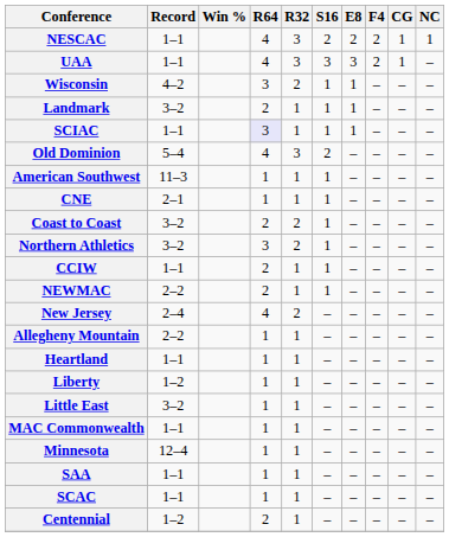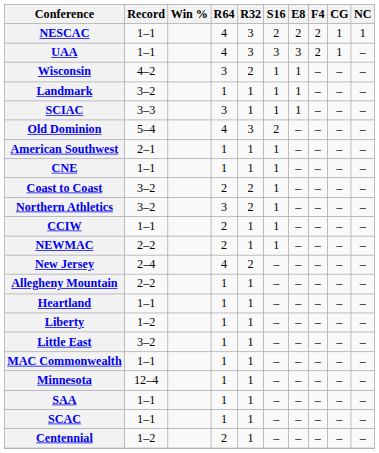 <table class="wikitable sortable plainrowheaders" style="text-align:center;">
 <tr>
 <th scope="col">Conference</th>
 <th scope="col">Record</th>
 <th scope="col">Win %</th>
 <th scope="col">R64</th>
 <th scope="col">R32</th>
 <th scope="col">S16</th>
 <th scope="col">E8</th>
 <th scope="col">F4</th>
 <th scope="col">CG</th>
 <th scope="col">NC</th>
 </tr>
 <tr>
 <th scope="row"><a href='#'>NESCAC</a></th>
 <td>1–1</td>
 <td></td>
 <td>4</td>
 <td>3</td>
 <td>2</td>
 <td>2</td>
 <td>2</td>
 <td>1</td>
 <td>1</td>
 </tr>
 <tr>
 <th scope="row"><a href='#'>UAA</a></th>
 <td>1–1</td>
 <td></td>
 <td>4</td>
 <td>3</td>
 <td>3</td>
 <td>3</td>
 <td>2</td>
 <td>1</td>
 <td>–</td>
 </tr>
 <tr>
 <th scope="row"><a href='#'>Wisconsin</a></th>
 <td>4–2</td>
 <td></td>
 <td>3</td>
 <td>2</td>
 <td>1</td>
 <td>1</td>
 <td>–</td>
 <td>–</td>
 <td>–</td>
 </tr>
 <tr>
 <th scope="row"><a href='#'>Landmark</a></th>
 <td>3–2</td>
 <td></td>
-<td>2</td>
+<td>1</td>
 <td>1</td>
 <td>1</td>
 <td>1</td>
 <td>–</td>
 <td>–</td>
 <td>–</td>
 </tr>
 <tr>
 <th scope="row"><a href='#'>SCIAC</a></th>
-<td>1–1</td>
+<td>3–3</td>
 <td></td>
-<td style="background: lavender;">3</td>
+<td>3</td>
 <td>1</td>
 <td>1</td>
 <td>1</td>
 <td>–</td>
 <td>–</td>
 <td>–</td>
 </tr>
 <tr>
 <th scope="row"><a href='#'>Old Dominion</a></th>
 <td>5–4</td>
 <td></td>
 <td>4</td>
 <td>3</td>
 <td>2</td>
 <td>–</td>
 <td>–</td>
 <td>–</td>
 <td>–</td>
 </tr>
 <tr>
 <th scope="row"><a href='#'>American Southwest</a></th>
-<td>11–3</td>
+<td>2–1</td>
 <td></td>
 <td>1</td>
 <td>1</td>
 <td>1</td>
 <td>–</td>
 <td>–</td>
 <td>–</td>
 <td>–</td>
 </tr>
 <tr>
 <th scope="row"><a href='#'>CNE</a></th>
-<td>2–1</td>
+<td>1–1</td>
 <td></td>
 <td>1</td>
 <td>1</td>
 <td>1</td>
 <td>–</td>
 <td>–</td>
 <td>–</td>
 <td>–</td>
 </tr>
 <tr>
 <th scope="row"><a href='#'>Coast to Coast</a></th>
 <td>3–2</td>
 <td></td>
 <td>2</td>
 <td>2</td>
 <td>1</td>
 <td>–</td>
 <td>–</td>
 <td>–</td>
 <td>–</td>
 </tr>
 <tr>
 <th scope="row"><a href='#'>Northern Athletics</a></th>
 <td>3–2</td>
 <td></td>
 <td>3</td>
 <td>2</td>
 <td>1</td>
 <td>–</td>
 <td>–</td>
 <td>–</td>
 <td>–</td>
 </tr>
 <tr>
 <th scope="row"><a href='#'>CCIW</a></th>
 <td>1–1</td>
 <td></td>
 <td>2</td>
 <td>1</td>
 <td>1</td>
 <td>–</td>
 <td>–</td>
 <td>–</td>
 <td>–</td>
 </tr>
 <tr>
 <th scope="row"><a href='#'>NEWMAC</a></th>
 <td>2–2</td>
 <td></td>
 <td>2</td>
 <td>1</td>
 <td>1</td>
 <td>–</td>
 <td>–</td>
 <td>–</td>
 <td>–</td>
 </tr>
 <tr>
 <th scope="row"><a href='#'>New Jersey</a></th>
 <td>2–4</td>
 <td></td>
 <td>4</td>
 <td>2</td>
 <td>–</td>
 <td>–</td>
 <td>–</td>
 <td>–</td>
 <td>–</td>
 </tr>
 <tr>
 <th scope="row"><a href='#'>Allegheny Mountain</a></th>
 <td>2–2</td>
 <td></td>
 <td>1</td>
 <td>1</td>
 <td>–</td>
 <td>–</td>
 <td>–</td>
 <td>–</td>
 <td>–</td>
 </tr>
 <tr>
 <th scope="row"><a href='#'>Heartland</a></th>
 <td>1–1</td>
 <td></td>
 <td>1</td>
 <td>1</td>
 <td>–</td>
 <td>–</td>
 <td>–</td>
 <td>–</td>
 <td>–</td>
 </tr>
 <tr>
 <th scope="row"><a href='#'>Liberty</a></th>
 <td>1–2</td>
 <td></td>
 <td>1</td>
 <td>1</td>
 <td>–</td>
 <td>–</td>
 <td>–</td>
 <td>–</td>
 <td>–</td>
 </tr>
 <tr>
 <th scope="row"><a href='#'>Little East</a></th>
 <td>3–2</td>
 <td></td>
 <td>1</td>
 <td>1</td>
 <td>–</td>
 <td>–</td>
 <td>–</td>
 <td>–</td>
 <td>–</td>
 </tr>
 <tr>
 <th scope="row"><a href='#'>MAC Commonwealth</a></th>
 <td>1–1</td>
 <td></td>
 <td>1</td>
 <td>1</td>
 <td>–</td>
 <td>–</td>
 <td>–</td>
 <td>–</td>
 <td>–</td>
 </tr>
 <tr>
 <th scope="row"><a href='#'>Minnesota</a></th>
 <td>12–4</td>
 <td></td>
 <td>1</td>
 <td>1</td>
 <td>–</td>
 <td>–</td>
 <td>–</td>
 <td>–</td>
 <td>–</td>
 </tr>
 <tr>
 <th scope="row"><a href='#'>SAA</a></th>
 <td>1–1</td>
 <td></td>
 <td>1</td>
 <td>1</td>
 <td>–</td>
 <td>–</td>
 <td>–</td>
 <td>–</td>
 <td>–</td>
 </tr>
 <tr>
 <th scope="row"><a href='#'>SCAC</a></th>
 <td>1–1</td>
 <td></td>
 <td>1</td>
 <td>1</td>
 <td>–</td>
 <td>–</td>
 <td>–</td>
 <td>–</td>
 <td>–</td>
 </tr>
 <tr>
 <th scope="row"><a href='#'>Centennial</a></th>
 <td>1–2</td>
 <td></td>
 <td>2</td>
 <td>1</td>
 <td>–</td>
 <td>–</td>
 <td>–</td>
 <td>–</td>
 <td>–</td>
 </tr>
 <tr>
 </tr>
 </table>
